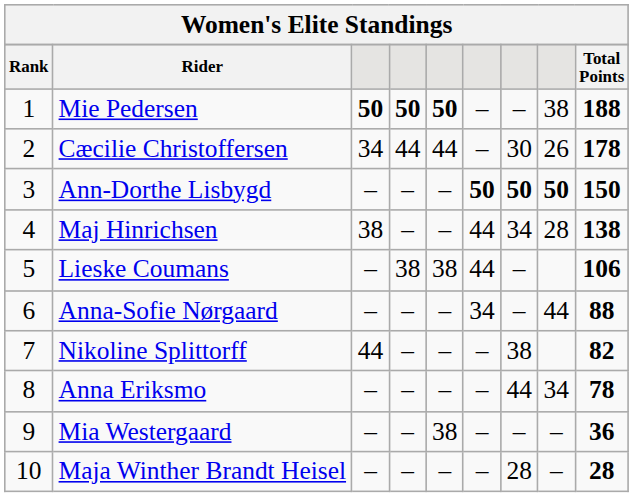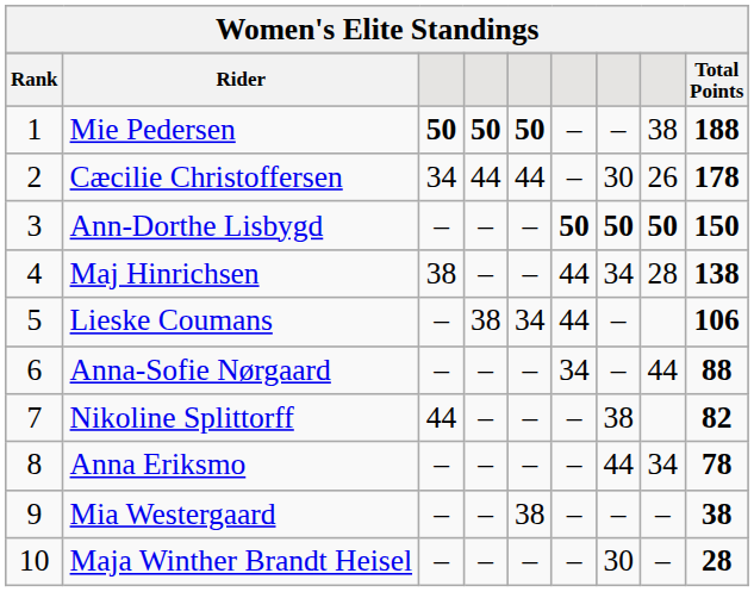 <table class="wikitable sortable">
 <tr>
 <th colspan=27 align="center">Women's Elite Standings</th>
 </tr>
 <tr>
 </tr>
 <tr style="font-size:8pt;font-weight:bold">
 <th align="center">Rank</th>
 <th align="center">Rider</th>
 <th class=unsortable style="background:#E5E4E2;"><small></small></th>
 <th class=unsortable style="background:#E5E4E2;"><small></small></th>
 <th class=unsortable style="background:#E5E4E2;"><small></small></th>
 <th class=unsortable style="background:#E5E4E2;"><small></small></th>
 <th class=unsortable style="background:#E5E4E2;"><small></small></th>
 <th class=unsortable style="background:#E5E4E2;"><small></small></th>
 <th align="center">Total<br>Points</th>
 </tr>
 <tr>
 <td align=center>1</td>
 <td> <a href='#'>Mie Pedersen</a></td>
 <td align=center><strong>50</strong></td>
 <td align=center><strong>50</strong></td>
 <td align=center><strong>50</strong></td>
 <td align=center>–</td>
 <td align=center>–</td>
 <td align=center>38</td>
 <td align=center><strong>188</strong></td>
 </tr>
 <tr>
 <td align=center>2</td>
 <td> <a href='#'>Cæcilie Christoffersen</a></td>
 <td align=center>34</td>
 <td align=center>44</td>
 <td align=center>44</td>
 <td align=center>–</td>
 <td align=center>30</td>
 <td align=center>26</td>
 <td align=center><strong>178</strong></td>
 </tr>
 <tr>
 <td align=center>3</td>
 <td> <a href='#'>Ann-Dorthe Lisbygd</a></td>
 <td align=center>–</td>
 <td align=center>–</td>
 <td align=center>–</td>
 <td align=center><strong>50</strong></td>
 <td align=center><strong>50</strong></td>
 <td align=center><strong>50</strong></td>
 <td align=center><strong>150</strong></td>
 </tr>
 <tr>
 <td align=center>4</td>
 <td> <a href='#'>Maj Hinrichsen</a></td>
 <td align=center>38</td>
 <td align=center>–</td>
 <td align=center>–</td>
 <td align=center>44</td>
 <td align=center>34</td>
 <td align=center>28</td>
 <td align=center><strong>138</strong></td>
 </tr>
 <tr>
 <td align=center>5</td>
 <td> <a href='#'>Lieske Coumans</a></td>
 <td align=center>–</td>
 <td align=center>38</td>
-<td align=center>38</td>
+<td align=center>34</td>
 <td align=center>44</td>
 <td align=center>–</td>
 <td align=center></td>
 <td align=center><strong>106</strong></td>
 </tr>
 <tr>
 <td align=center>6</td>
 <td> <a href='#'>Anna-Sofie Nørgaard</a></td>
 <td align=center>–</td>
 <td align=center>–</td>
 <td align=center>–</td>
 <td align=center>34</td>
 <td align=center>–</td>
 <td align=center>44</td>
 <td align=center><strong>88</strong></td>
 </tr>
 <tr>
 <td align=center>7</td>
 <td> <a href='#'>Nikoline Splittorff</a></td>
 <td align=center>44</td>
 <td align=center>–</td>
 <td align=center>–</td>
 <td align=center>–</td>
 <td align=center>38</td>
 <td align=center></td>
 <td align=center><strong>82</strong></td>
 </tr>
 <tr>
 <td align=center>8</td>
 <td> <a href='#'>Anna Eriksmo</a></td>
 <td align=center>–</td>
 <td align=center>–</td>
 <td align=center>–</td>
 <td align=center>–</td>
 <td align=center>44</td>
 <td align=center>34</td>
 <td align=center><strong>78</strong></td>
 </tr>
 <tr>
 <td align=center>9</td>
 <td> <a href='#'>Mia Westergaard</a></td>
 <td align=center>–</td>
 <td align=center>–</td>
 <td align=center>38</td>
 <td align=center>–</td>
 <td align=center>–</td>
 <td align=center>–</td>
-<td align=center><strong>36</strong></td>
+<td align=center><strong>38</strong></td>
 </tr>
 <tr>
 <td align=center>10</td>
 <td> <a href='#'>Maja Winther Brandt Heisel</a></td>
 <td align=center>–</td>
 <td align=center>–</td>
 <td align=center>–</td>
 <td align=center>–</td>
-<td align=center>28</td>
+<td align=center>30</td>
 <td align=center>–</td>
 <td align=center><strong>28</strong></td>
 </tr>
 </table>
